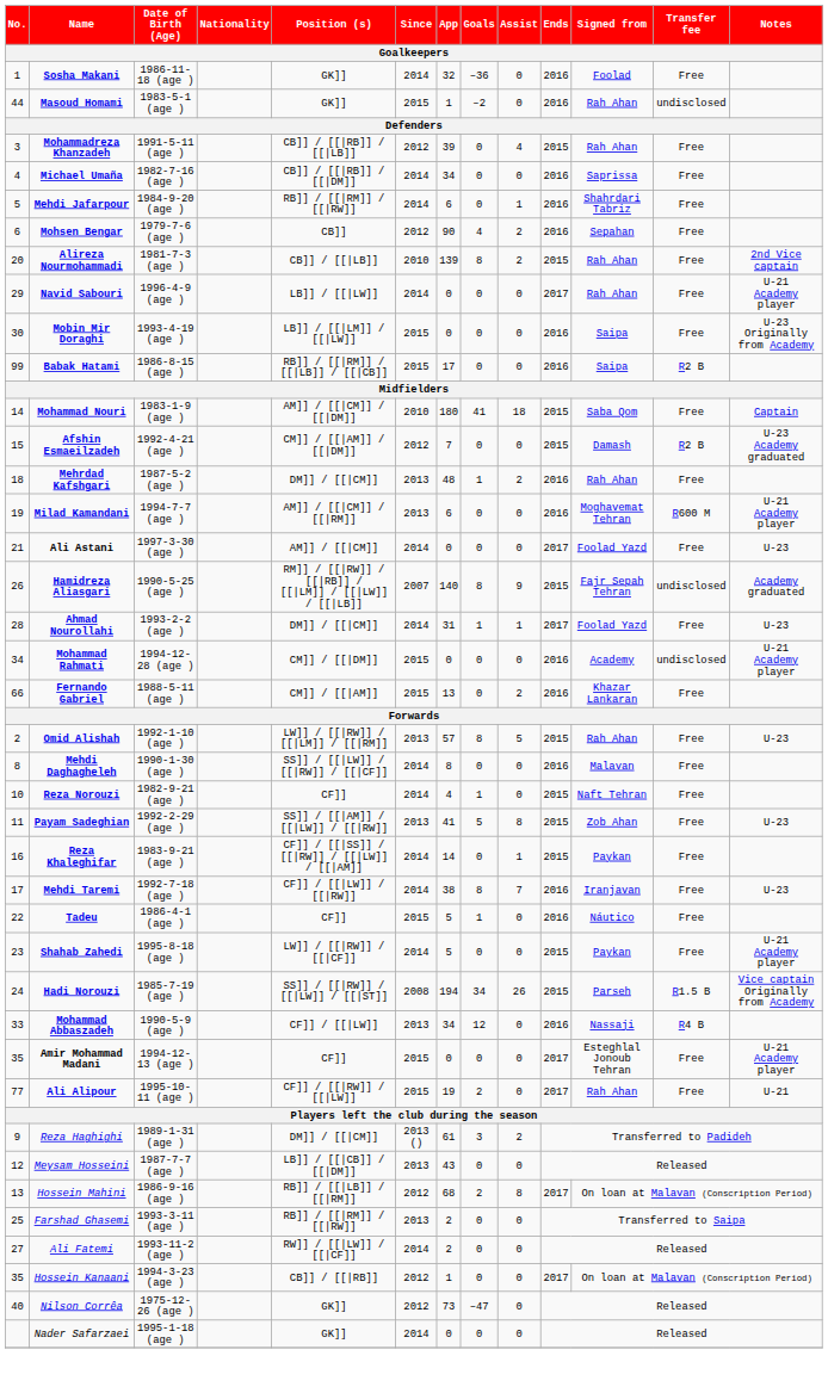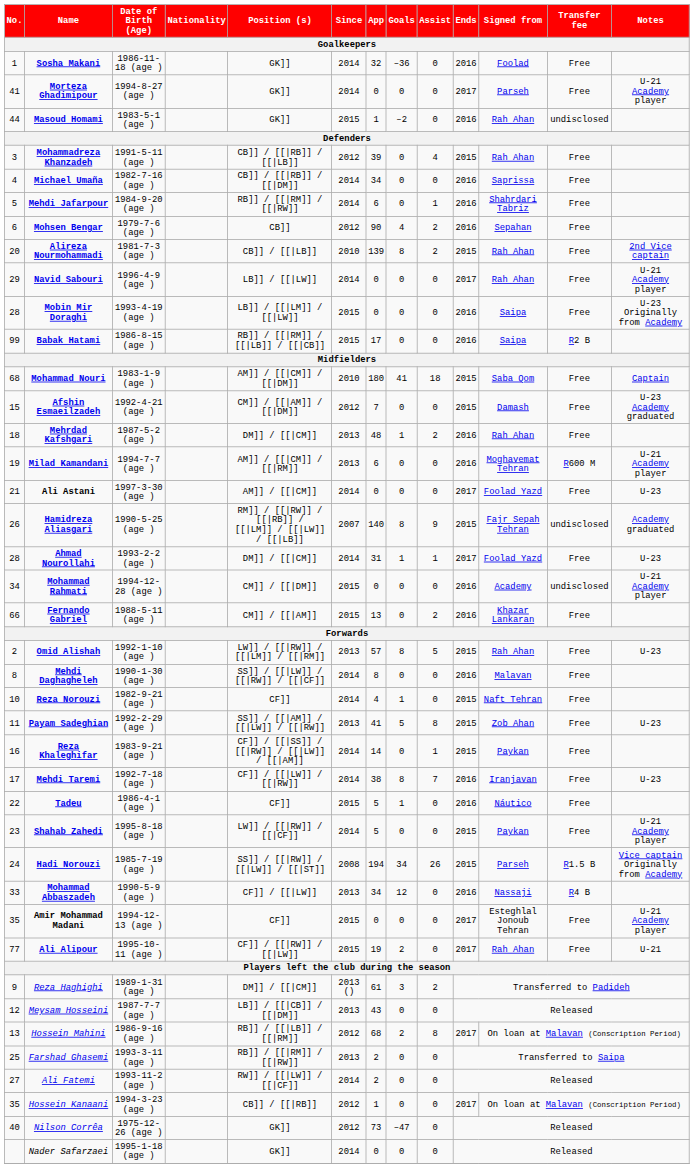 <table class="wikitable"  style="text-align:center; font-size:85%; width:97%;">
 <tr>
 <th style="background: #f00; color:#fff" align=Left>No.</th>
 <th style="background: #f00; color:#fff" align=Left>Name</th>
 <th style="background: #f00; color:#fff" align=Left>Date of Birth (Age)</th>
 <th style="background: #f00; color:#fff" align=Left>Nationality</th>
 <th style="background: #f00; color:#fff" align=Left>Position (s)</th>
 <th style="background: #f00; color:#fff" align=Left>Since</th>
 <th style="background: #f00; color:#fff" align=Left>App</th>
 <th style="background: #f00; color:#fff" align=Left>Goals</th>
 <th style="background: #f00; color:#fff" align=Left>Assist</th>
 <th style="background: #f00; color:#fff" align=Left>Ends</th>
 <th style="background: #f00; color:#fff" align=Left>Signed from</th>
 <th style="background: #f00; color:#fff" align=Left>Transfer fee</th>
 <th style="background: #f00; color:#fff" align=Left>Notes</th>
 </tr>
 <tr>
 <th colspan=13>Goalkeepers</th>
 </tr>
 <tr>
 <td>1</td>
 <td><strong><a href='#'>Sosha Makani</a></strong></td>
 <td>1986-11-18 (age )</td>
 <td></td>
 <td [[>GK]]</td>
 <td>2014</td>
 <td>32</td>
 <td>–36</td>
 <td>0</td>
 <td>2016</td>
 <td><a href='#'>Foolad</a></td>
 <td>Free</td>
 <td></td>
+</tr>
+<tr>
+<td>41</td>
+<td><strong><a href='#'>Morteza Ghadimipour</a></strong></td>
+<td>1994-8-27  (age )</td>
+<td></td>
+<td [[>GK]]</td>
+<td>2014</td>
+<td>0</td>
+<td>0</td>
+<td>0</td>
+<td>2017</td>
+<td><a href='#'>Parseh</a></td>
+<td>Free</td>
+<td>U-21<br><a href='#'>Academy</a> player</td>
 </tr>
 <tr>
 <td>44</td>
 <td><strong><a href='#'>Masoud Homami</a></strong></td>
 <td>1983-5-1  (age )</td>
 <td></td>
 <td [[>GK]]</td>
 <td>2015</td>
 <td>1</td>
 <td>–2</td>
 <td>0</td>
 <td>2016</td>
 <td><a href='#'>Rah Ahan</a></td>
 <td>undisclosed</td>
 <td></td>
 </tr>
 <tr>
 <th colspan=13>Defenders</th>
 </tr>
 <tr>
 <td>3</td>
 <td><strong><a href='#'>Mohammadreza Khanzadeh</a></strong></td>
 <td>1991-5-11  (age )</td>
 <td></td>
 <td [[>CB]] / [[|RB]] / [[|LB]]</td>
 <td>2012</td>
 <td>39</td>
 <td>0</td>
 <td>4</td>
 <td>2015</td>
 <td><a href='#'>Rah Ahan</a></td>
 <td>Free</td>
 <td></td>
 </tr>
 <tr>
 <td>4</td>
 <td><strong><a href='#'>Michael Umaña</a></strong></td>
 <td>1982-7-16  (age )</td>
 <td></td>
 <td [[>CB]] / [[|RB]] / [[|DM]]</td>
 <td>2014</td>
 <td>34</td>
 <td>0</td>
 <td>0</td>
 <td>2016</td>
 <td> <a href='#'>Saprissa</a></td>
 <td>Free</td>
 <td></td>
 </tr>
 <tr>
 <td>5</td>
 <td><strong><a href='#'>Mehdi Jafarpour</a></strong></td>
 <td>1984-9-20  (age )</td>
 <td></td>
 <td [[>RB]] / [[|RM]] / [[|RW]]</td>
 <td>2014</td>
 <td>6</td>
 <td>0</td>
 <td>1</td>
 <td>2016</td>
 <td><a href='#'>Shahrdari Tabriz</a></td>
 <td>Free</td>
 <td></td>
 </tr>
 <tr>
 <td>6</td>
 <td><strong><a href='#'>Mohsen Bengar</a></strong></td>
 <td>1979-7-6  (age )</td>
 <td></td>
 <td [[>CB]]</td>
 <td>2012</td>
 <td>90</td>
 <td>4</td>
 <td>2</td>
 <td>2016</td>
 <td><a href='#'>Sepahan</a></td>
 <td>Free</td>
 <td></td>
 </tr>
 <tr>
 <td>20</td>
 <td><strong><a href='#'>Alireza Nourmohammadi</a></strong></td>
 <td>1981-7-3  (age )</td>
 <td></td>
 <td [[>CB]] / [[|LB]]</td>
 <td>2010</td>
 <td>139</td>
 <td>8</td>
 <td>2</td>
 <td>2015</td>
 <td><a href='#'>Rah Ahan</a></td>
 <td>Free</td>
 <td><a href='#'>2nd Vice captain</a></td>
 </tr>
 <tr>
 <td>29</td>
 <td><strong><a href='#'>Navid Sabouri</a></strong></td>
 <td>1996-4-9  (age )</td>
 <td></td>
 <td [[>LB]] / [[|LW]]</td>
 <td>2014</td>
 <td>0</td>
 <td>0</td>
 <td>0</td>
 <td>2017</td>
 <td><a href='#'>Rah Ahan</a></td>
 <td>Free</td>
 <td>U-21<br><a href='#'>Academy</a> player</td>
 </tr>
 <tr>
-<td>30</td>
+<td>28</td>
 <td><strong><a href='#'>Mobin Mir Doraghi</a></strong></td>
 <td>1993-4-19  (age )</td>
 <td></td>
 <td [[>LB]] / [[|LM]] / [[|LW]]</td>
 <td>2015</td>
 <td>0</td>
 <td>0</td>
 <td>0</td>
 <td>2016</td>
 <td><a href='#'>Saipa</a></td>
 <td>Free</td>
 <td>U-23<br>Originally from <a href='#'>Academy</a></td>
 </tr>
 <tr>
 <td>99</td>
 <td><strong><a href='#'>Babak Hatami</a></strong></td>
 <td>1986-8-15  (age )</td>
 <td></td>
 <td [[>RB]] / [[|RM]] / [[|LB]] / [[|CB]]</td>
 <td>2015</td>
 <td>17</td>
 <td>0</td>
 <td>0</td>
 <td>2016</td>
 <td><a href='#'>Saipa</a></td>
 <td><a href='#'>R</a>2 B</td>
 <td></td>
 </tr>
 <tr>
 <th colspan=13>Midfielders</th>
 </tr>
 <tr>
-<td>14</td>
+<td>68</td>
 <td><strong><a href='#'>Mohammad Nouri</a></strong></td>
 <td>1983-1-9  (age )</td>
 <td></td>
 <td [[>AM]] / [[|CM]] / [[|DM]]</td>
 <td>2010</td>
 <td>180</td>
 <td>41</td>
 <td>18</td>
 <td>2015</td>
 <td><a href='#'>Saba Qom</a></td>
 <td>Free</td>
 <td><a href='#'>Captain</a></td>
 </tr>
 <tr>
 <td>15</td>
 <td><strong><a href='#'>Afshin Esmaeilzadeh</a></strong></td>
 <td>1992-4-21  (age )</td>
 <td></td>
 <td [[>CM]] / [[|AM]] / [[|DM]]</td>
 <td>2012</td>
 <td>7</td>
 <td>0</td>
 <td>0</td>
 <td>2015</td>
 <td><a href='#'>Damash</a></td>
-<td><a href='#'>R</a>2 B</td>
+<td>Free</td>
 <td>U-23<br><a href='#'>Academy</a> graduated</td>
 </tr>
 <tr>
 <td>18</td>
 <td><strong><a href='#'>Mehrdad Kafshgari</a></strong></td>
 <td>1987-5-2 (age )</td>
 <td></td>
 <td [[>DM]] / [[|CM]]</td>
 <td>2013</td>
 <td>48</td>
 <td>1</td>
 <td>2</td>
 <td>2016</td>
 <td><a href='#'>Rah Ahan</a></td>
 <td>Free</td>
 <td></td>
 </tr>
 <tr>
 <td>19</td>
 <td><strong><a href='#'>Milad Kamandani</a></strong></td>
 <td>1994-7-7  (age )</td>
 <td></td>
 <td [[>AM]] / [[|CM]] / [[|RM]]</td>
 <td>2013</td>
 <td>6</td>
 <td>0</td>
 <td>0</td>
 <td>2016</td>
 <td><a href='#'>Moghavemat Tehran</a></td>
 <td><a href='#'>R</a>600 M</td>
 <td>U-21<br><a href='#'>Academy</a> player</td>
 </tr>
 <tr>
 <td>21</td>
 <td><strong>Ali Astani</strong></td>
 <td>1997-3-30  (age )</td>
 <td></td>
 <td [[>AM]] / [[|CM]]</td>
 <td>2014</td>
 <td>0</td>
 <td>0</td>
 <td>0</td>
 <td>2017</td>
 <td><a href='#'>Foolad Yazd</a></td>
 <td>Free</td>
 <td>U-23</td>
 </tr>
 <tr>
 <td>26</td>
 <td><strong><a href='#'>Hamidreza Aliasgari</a></strong></td>
 <td>1990-5-25 (age )</td>
 <td></td>
 <td [[>RM]] / [[|RW]] / [[|RB]] /<br>[[|LM]] / [[|LW]] / [[|LB]]</td>
 <td>2007</td>
 <td>140</td>
 <td>8</td>
 <td>9</td>
 <td>2015</td>
 <td><a href='#'>Fajr Sepah Tehran</a></td>
 <td>undisclosed</td>
 <td><a href='#'>Academy</a> graduated</td>
 </tr>
 <tr>
 <td>28</td>
 <td><strong><a href='#'>Ahmad Nourollahi</a></strong></td>
 <td>1993-2-2  (age )</td>
 <td></td>
 <td [[>DM]] / [[|CM]]</td>
 <td>2014</td>
 <td>31</td>
 <td>1</td>
 <td>1</td>
 <td>2017</td>
 <td><a href='#'>Foolad Yazd</a></td>
 <td>Free</td>
 <td>U-23</td>
 </tr>
 <tr>
 <td>34</td>
 <td><strong><a href='#'>Mohammad Rahmati</a></strong></td>
 <td>1994-12-28  (age )</td>
 <td></td>
 <td [[>CM]] / [[|DM]]</td>
 <td>2015</td>
 <td>0</td>
 <td>0</td>
 <td>0</td>
 <td>2016</td>
 <td><a href='#'>Academy</a></td>
 <td>undisclosed</td>
 <td>U-21<br><a href='#'>Academy</a> player</td>
 </tr>
 <tr>
 <td>66</td>
 <td><strong><a href='#'>Fernando Gabriel</a></strong></td>
 <td>1988-5-11  (age )</td>
 <td></td>
 <td [[>CM]] / [[|AM]]</td>
 <td>2015</td>
 <td>13</td>
 <td>0</td>
 <td>2</td>
 <td>2016</td>
 <td> <a href='#'>Khazar Lankaran</a></td>
 <td>Free</td>
 <td></td>
 </tr>
 <tr>
 <th colspan=13>Forwards</th>
 </tr>
 <tr>
 <td>2</td>
 <td><strong><a href='#'>Omid Alishah</a></strong></td>
 <td>1992-1-10  (age )</td>
 <td></td>
 <td [[>LW]] / [[|RW]] / [[|LM]] / [[|RM]]</td>
 <td>2013</td>
 <td>57</td>
 <td>8</td>
 <td>5</td>
 <td>2015</td>
 <td><a href='#'>Rah Ahan</a></td>
 <td>Free</td>
 <td>U-23</td>
 </tr>
 <tr>
 <td>8</td>
 <td><strong><a href='#'>Mehdi Daghagheleh</a></strong></td>
 <td>1990-1-30  (age )</td>
 <td></td>
 <td [[>SS]] / [[|LW]] / [[|RW]] / [[|CF]]</td>
 <td>2014</td>
 <td>8</td>
 <td>0</td>
 <td>0</td>
 <td>2016</td>
 <td><a href='#'>Malavan</a></td>
 <td>Free</td>
 <td></td>
 </tr>
 <tr>
 <td>10</td>
 <td><strong><a href='#'>Reza Norouzi</a></strong></td>
 <td>1982-9-21  (age )</td>
 <td></td>
 <td [[>CF]]</td>
 <td>2014</td>
 <td>4</td>
 <td>1</td>
 <td>0</td>
 <td>2015</td>
 <td><a href='#'>Naft Tehran</a></td>
 <td>Free</td>
 <td></td>
 </tr>
 <tr>
 <td>11</td>
 <td><strong><a href='#'>Payam Sadeghian</a></strong></td>
 <td>1992-2-29  (age )</td>
 <td></td>
 <td [[>SS]] / [[|AM]] / [[|LW]] / [[|RW]]</td>
 <td>2013</td>
 <td>41</td>
 <td>5</td>
 <td>8</td>
 <td>2015</td>
 <td><a href='#'>Zob Ahan</a></td>
 <td>Free</td>
 <td>U-23</td>
 </tr>
 <tr>
 <td>16</td>
 <td><strong><a href='#'>Reza Khaleghifar</a></strong></td>
 <td>1983-9-21  (age )</td>
 <td></td>
 <td [[>CF]] / [[|SS]] / [[|RW]] / [[|LW]] / [[|AM]]</td>
 <td>2014</td>
 <td>14</td>
 <td>0</td>
 <td>1</td>
 <td>2015</td>
 <td><a href='#'>Paykan</a></td>
 <td>Free</td>
 <td></td>
 </tr>
 <tr>
 <td>17</td>
 <td><strong><a href='#'>Mehdi Taremi</a></strong></td>
 <td>1992-7-18  (age )</td>
 <td></td>
 <td [[>CF]] / [[|LW]] / [[|RW]]</td>
 <td>2014</td>
 <td>38</td>
 <td>8</td>
 <td>7</td>
 <td>2016</td>
 <td><a href='#'>Iranjavan</a></td>
 <td>Free</td>
 <td>U-23</td>
 </tr>
 <tr>
 <td>22</td>
 <td><strong><a href='#'>Tadeu</a></strong></td>
 <td>1986-4-1  (age )</td>
 <td></td>
 <td [[>CF]]</td>
 <td>2015</td>
 <td>5</td>
 <td>1</td>
 <td>0</td>
 <td>2016</td>
 <td> <a href='#'>Náutico</a></td>
 <td>Free</td>
 <td></td>
 </tr>
 <tr>
 <td>23</td>
 <td><strong><a href='#'>Shahab Zahedi</a></strong></td>
 <td>1995-8-18  (age )</td>
 <td></td>
 <td [[>LW]] / [[|RW]] / [[|CF]]</td>
 <td>2014</td>
 <td>5</td>
 <td>0</td>
 <td>0</td>
 <td>2015</td>
 <td><a href='#'>Paykan</a></td>
 <td>Free</td>
 <td>U-21<br><a href='#'>Academy</a> player</td>
 </tr>
 <tr>
 <td>24</td>
 <td><strong><a href='#'>Hadi Norouzi</a></strong></td>
 <td>1985-7-19  (age )</td>
 <td></td>
 <td [[>SS]] / [[|RW]] / [[|LW]] / [[|ST]]</td>
 <td>2008</td>
 <td>194</td>
 <td>34</td>
 <td>26</td>
 <td>2015</td>
 <td><a href='#'>Parseh</a></td>
 <td><a href='#'>R</a>1.5 B</td>
 <td><a href='#'>Vice captain</a><br>Originally from <a href='#'>Academy</a></td>
 </tr>
 <tr>
 <td>33</td>
 <td><strong><a href='#'>Mohammad Abbaszadeh</a></strong></td>
 <td>1990-5-9  (age )</td>
 <td></td>
 <td [[>CF]] / [[|LW]]</td>
 <td>2013</td>
 <td>34</td>
 <td>12</td>
 <td>0</td>
 <td>2016</td>
 <td><a href='#'>Nassaji</a></td>
 <td><a href='#'>R</a>4 B</td>
 <td></td>
 </tr>
 <tr>
 <td>35</td>
 <td><strong>Amir Mohammad Madani</strong></td>
 <td>1994-12-13  (age )</td>
 <td></td>
 <td [[>CF]]</td>
 <td>2015</td>
 <td>0</td>
 <td>0</td>
 <td>0</td>
 <td>2017</td>
 <td>Esteghlal Jonoub<br>Tehran</td>
 <td>Free</td>
 <td>U-21<br><a href='#'>Academy</a> player</td>
 </tr>
 <tr>
 <td>77</td>
 <td><strong><a href='#'>Ali Alipour</a></strong></td>
 <td>1995-10-11  (age )</td>
 <td></td>
 <td [[>CF]] / [[|RW]] / [[|LW]]</td>
 <td>2015</td>
 <td>19</td>
 <td>2</td>
 <td>0</td>
 <td>2017</td>
 <td><a href='#'>Rah Ahan</a></td>
 <td>Free</td>
 <td>U-21</td>
 </tr>
 <tr>
 <th colspan=13>Players left the club during the season</th>
 </tr>
 <tr>
 <td>9</td>
 <td><em><a href='#'>Reza Haghighi</a></em></td>
 <td>1989-1-31  (age )</td>
 <td></td>
 <td [[>DM]] / [[|CM]]</td>
 <td>2013 ()</td>
 <td>61</td>
 <td>3</td>
 <td>2</td>
 <td colspan="4">Transferred to <a href='#'>Padideh</a></td>
 </tr>
 <tr>
 <td>12</td>
 <td><em><a href='#'>Meysam Hosseini</a></em></td>
 <td>1987-7-7  (age )</td>
 <td></td>
 <td [[>LB]] / [[|CB]] / [[|DM]]</td>
 <td>2013</td>
 <td>43</td>
 <td>0</td>
 <td>0</td>
 <td colspan="4">Released</td>
 </tr>
 <tr>
 <td>13</td>
 <td><em><a href='#'>Hossein Mahini</a></em></td>
 <td>1986-9-16  (age )</td>
 <td></td>
 <td [[>RB]] / [[|LB]] / [[|RM]]</td>
 <td>2012</td>
 <td>68</td>
 <td>2</td>
 <td>8</td>
 <td>2017</td>
 <td colspan="3">On loan at <a href='#'>Malavan</a> <small>(Conscription Period)</small></td>
 </tr>
 <tr>
 <td>25</td>
 <td><em><a href='#'>Farshad Ghasemi</a></em></td>
 <td>1993-3-11  (age )</td>
 <td></td>
 <td [[>RB]] / [[|RM]] / [[|RW]]</td>
 <td>2013</td>
 <td>2</td>
 <td>0</td>
 <td>0</td>
 <td colspan="4">Transferred to <a href='#'>Saipa</a></td>
 </tr>
 <tr>
 <td>27</td>
 <td><em><a href='#'>Ali Fatemi</a></em></td>
 <td>1993-11-2  (age )</td>
 <td></td>
 <td [[>RW]] / [[|LW]] / [[|CF]]</td>
 <td>2014</td>
 <td>2</td>
 <td>0</td>
 <td>0</td>
 <td colspan="4">Released</td>
 </tr>
 <tr>
 <td>35</td>
 <td><em><a href='#'>Hossein Kanaani</a></em></td>
 <td>1994-3-23  (age )</td>
 <td></td>
 <td [[>CB]] / [[|RB]]</td>
 <td>2012</td>
 <td>1</td>
 <td>0</td>
 <td>0</td>
 <td>2017</td>
 <td colspan="3">On loan at <a href='#'>Malavan</a> <small>(Conscription Period)</small></td>
 </tr>
 <tr>
 <td>40</td>
 <td><em><a href='#'>Nilson Corrêa</a></em></td>
 <td>1975-12-26  (age )</td>
 <td></td>
 <td [[>GK]]</td>
 <td>2012</td>
 <td>73</td>
 <td>–47</td>
 <td>0</td>
 <td colspan="4">Released</td>
 </tr>
 <tr>
 <td></td>
 <td><em>Nader Safarzaei</em></td>
 <td>1995-1-18  (age )</td>
 <td></td>
 <td [[>GK]]</td>
 <td>2014</td>
 <td>0</td>
 <td>0</td>
 <td>0</td>
 <td colspan="4">Released</td>
 </tr>
 <tr>
 </tr>
 </table>
